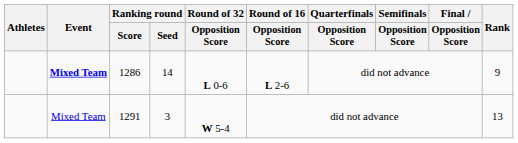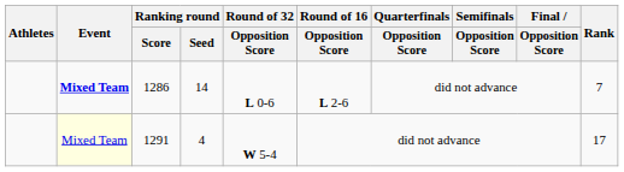 <table class="wikitable" style="font-size:90%;">
 <tr>
 <th rowspan="2">Athletes</th>
 <th rowspan="2">Event</th>
 <th colspan="2">Ranking round</th>
 <th>Round of 32</th>
 <th>Round of 16</th>
 <th>Quarterfinals</th>
 <th>Semifinals</th>
 <th>Final / </th>
 <th rowspan=2>Rank</th>
 </tr>
 <tr style="font-size:95%">
 <th>Score</th>
 <th>Seed</th>
 <th>Opposition<br>Score</th>
 <th>Opposition<br>Score</th>
 <th>Opposition<br>Score</th>
 <th>Opposition<br>Score</th>
 <th>Opposition<br>Score</th>
 </tr>
 <tr align=center>
 <td align=left><br></td>
 <td><strong><a href='#'>Mixed Team</a></strong></td>
 <td>1286</td>
 <td>14</td>
 <td><br><br><strong>L</strong> 0-6</td>
 <td><br><br><strong>L</strong> 2-6</td>
 <td colspan=3>did not advance</td>
-<td>9</td>
+<td>7</td>
 </tr>
 <tr align=center>
 <td align=left><br></td>
-<td><a href='#'>Mixed Team</a></td>
+<td style="background: lightyellow;"><a href='#'>Mixed Team</a></td>
 <td>1291</td>
-<td>3</td>
+<td>4</td>
 <td><br><br><strong>W</strong> 5-4</td>
 <td colspan=4>did not advance</td>
-<td>13</td>
+<td>17</td>
 </tr>
 </table>
